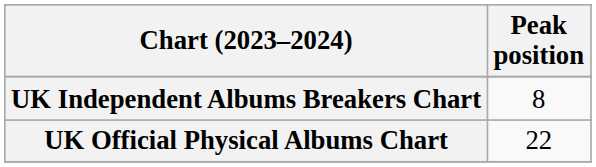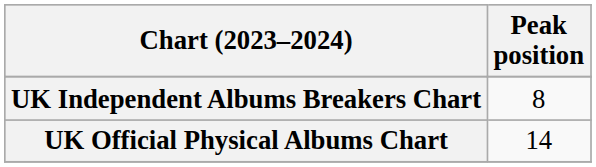 <table class="wikitable sortable plainrowheaders" style="text-align:center;">
 <tr>
 <th scope="col">Chart (2023–2024)</th>
 <th scope="col">Peak<br>position</th>
 </tr>
 <tr>
 </tr>
 <tr>
 </tr>
 <tr>
 </tr>
 <tr>
 </tr>
 <tr>
 <th scope="row" align="left">UK Independent Albums Breakers Chart</th>
 <td style="text-align:center;">8</td>
 </tr>
 <tr>
 <th scope="row" align="left">UK Official Physical Albums Chart</th>
-<td style="text-align:center;">22</td>
+<td style="text-align:center;">14</td>
 </tr>
 <tr>
 </tr>
 </table>
